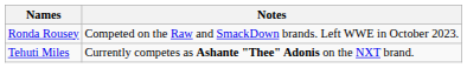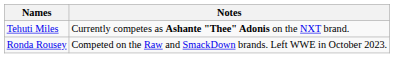 <table class="wikitable sortable">
 <tr>
 <th>Names</th>
 <th>Notes</th>
 </tr>
 <tr>
+<td><a href='#'>Tehuti Miles</a></td>
+<td>Currently competes as <strong>Ashante "Thee" Adonis</strong> on the <a href='#'>NXT</a> brand.</td>
+</tr>
+<tr>
 <td><a href='#'>Ronda Rousey</a></td>
 <td>Competed on the <a href='#'>Raw</a> and <a href='#'>SmackDown</a> brands. Left WWE in October 2023.</td>
 </tr>
-<tr>
-<td><a href='#'>Tehuti Miles</a></td>
-<td>Currently competes as <strong>Ashante "Thee" Adonis</strong> on the <a href='#'>NXT</a> brand.</td>
-</tr>
 </table>
